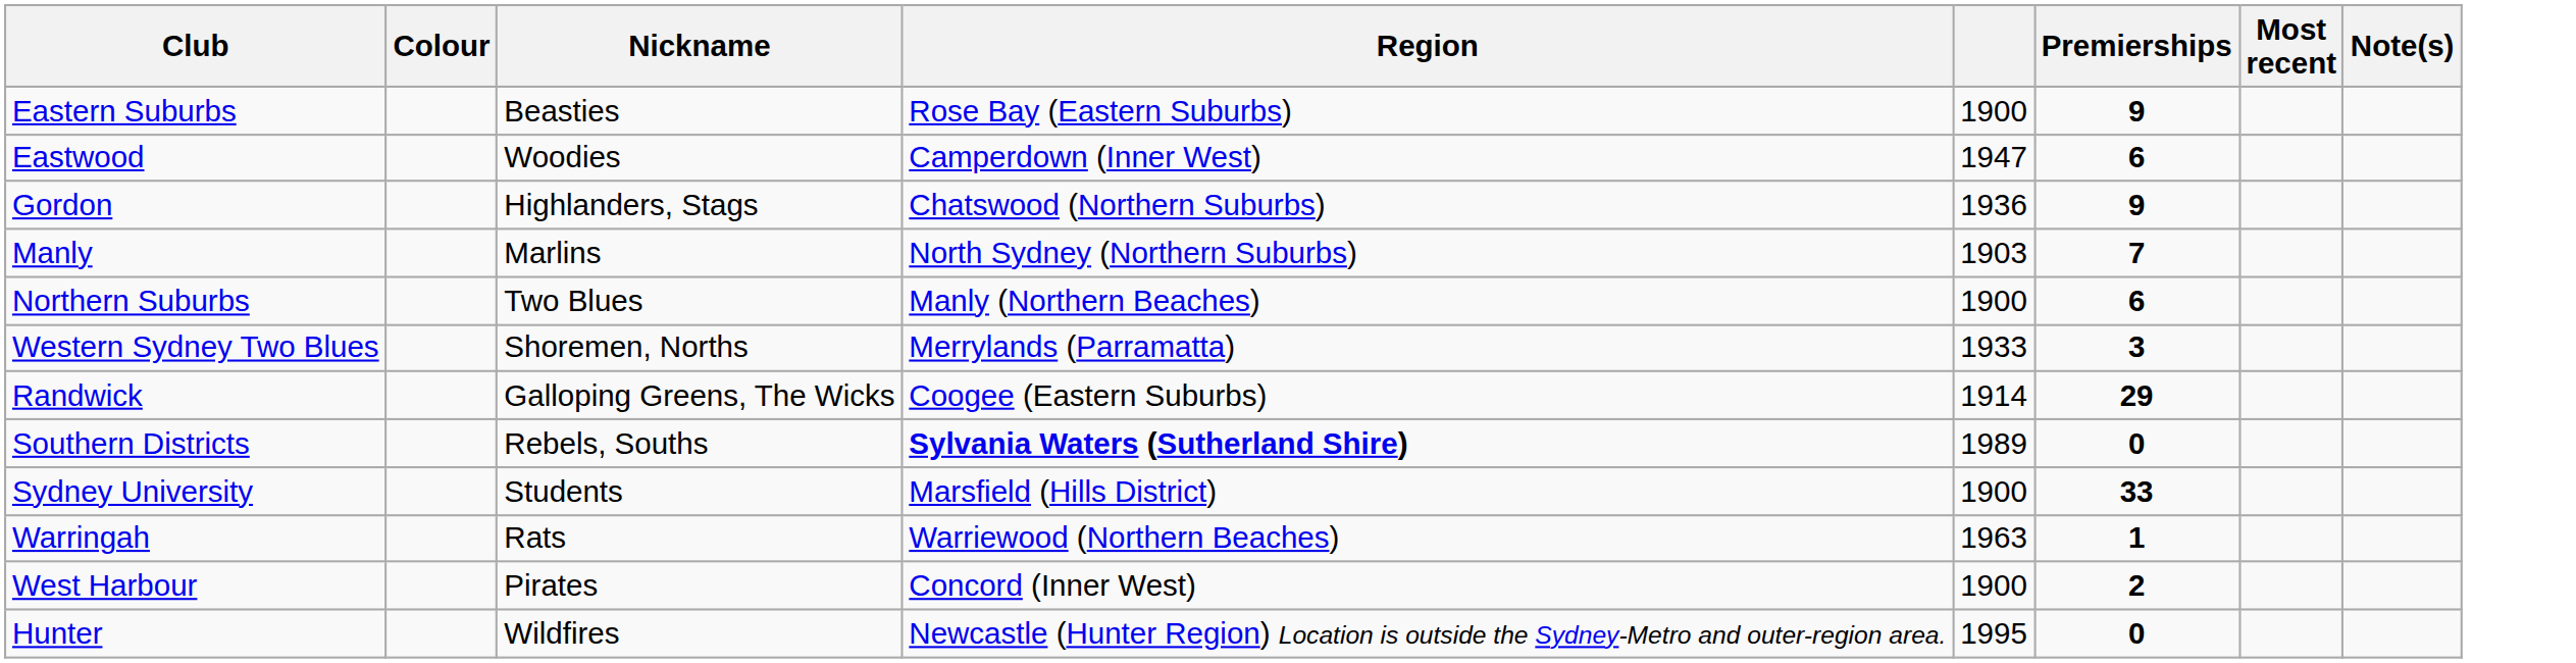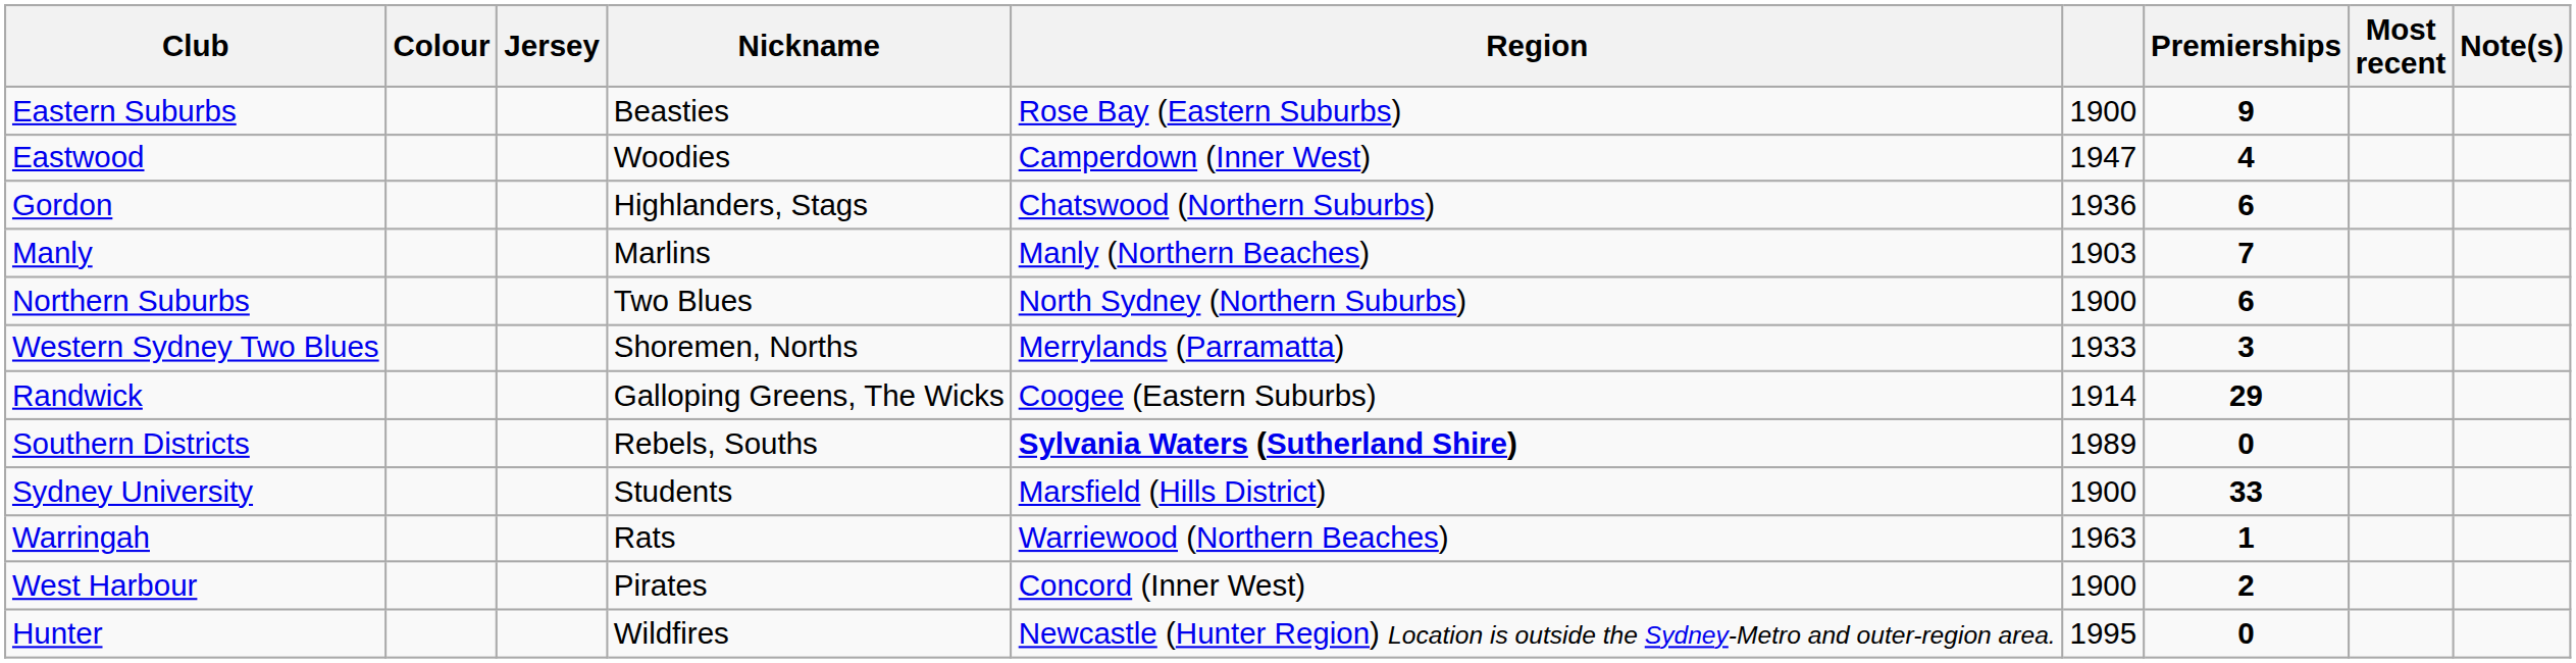 <table class="wikitable sortable" style="text-align:left;font-size:90%;">
 <tr>
 <th>Club</th>
 <th class=unsortable>Colour</th>
+<th class=unsortable>Jersey</th>
 <th>Nickname</th>
 <th>Region</th>
 <th></th>
 <th>Premierships</th>
 <th>Most<br>recent</th>
 <th>Note(s)</th>
 </tr>
 <tr>
 <td><a href='#'>Eastern Suburbs</a></td>
+<td align=center></td>
 <td align=center></td>
 <td>Beasties</td>
 <td><a href='#'>Rose Bay</a> (<a href='#'>Eastern Suburbs</a>)</td>
 <td align=center>1900</td>
 <td align=center><strong>9</strong></td>
 <td align=center></td>
 <td align=center></td>
 </tr>
 <tr>
 <td><a href='#'>Eastwood</a></td>
 <td align=center></td>
+<td align=center></td>
 <td>Woodies</td>
 <td><a href='#'>Camperdown</a> (<a href='#'>Inner West</a>)</td>
 <td align=center>1947</td>
-<td align=center><strong>6</strong></td>
+<td align=center><strong>4</strong></td>
 <td align=center></td>
 <td align=center></td>
 </tr>
 <tr>
 <td><a href='#'>Gordon</a></td>
 <td align=center></td>
+<td align=center></td>
 <td>Highlanders, Stags</td>
 <td><a href='#'>Chatswood</a> (<a href='#'>Northern Suburbs</a>)</td>
 <td align=center>1936</td>
-<td align=center><strong>9</strong></td>
+<td align=center><strong>6</strong></td>
 <td align=center></td>
 <td align=center></td>
 </tr>
 <tr>
 <td><a href='#'>Manly</a></td>
 <td align=center></td>
+<td align=center></td>
 <td>Marlins</td>
-<td><a href='#'>North Sydney</a> (<a href='#'>Northern Suburbs</a>)</td>
+<td><a href='#'>Manly</a> (<a href='#'>Northern Beaches</a>)</td>
 <td align=center>1903</td>
 <td align=center><strong>7</strong></td>
 <td align=center></td>
 <td align=center></td>
 </tr>
 <tr>
 <td><a href='#'>Northern Suburbs</a></td>
 <td align=center></td>
+<td align=center></td>
 <td>Two Blues</td>
-<td><a href='#'>Manly</a> (<a href='#'>Northern Beaches</a>)</td>
+<td><a href='#'>North Sydney</a> (<a href='#'>Northern Suburbs</a>)</td>
 <td align=center>1900</td>
 <td align=center><strong>6</strong></td>
 <td align=center></td>
 <td align=center></td>
 </tr>
 <tr>
 <td><a href='#'>Western Sydney Two Blues</a></td>
+<td align=center></td>
 <td align=center></td>
 <td>Shoremen, Norths</td>
 <td><a href='#'>Merrylands</a> (<a href='#'>Parramatta</a>)</td>
 <td align=center>1933</td>
 <td align=center><strong>3</strong></td>
 <td align=center></td>
 <td align=center></td>
 </tr>
 <tr>
 <td><a href='#'>Randwick</a></td>
 <td align=center></td>
+<td align=center></td>
 <td>Galloping Greens, The Wicks</td>
 <td><a href='#'>Coogee</a> (Eastern Suburbs)</td>
 <td align=center>1914</td>
 <td align=center><strong>29</strong></td>
 <td align=center></td>
 <td align=center></td>
 </tr>
 <tr>
 <td><a href='#'>Southern Districts</a></td>
+<td align=center></td>
 <td align=center></td>
 <td>Rebels, Souths</td>
 <td><strong><a href='#'>Sylvania Waters</a> (<a href='#'>Sutherland Shire</a>)</strong></td>
 <td align=center>1989</td>
 <td align=center><strong>0</strong></td>
 <td align=center></td>
 <td align=center></td>
 </tr>
 <tr>
 <td><a href='#'>Sydney University</a></td>
 <td align=center></td>
+<td align=center></td>
 <td>Students</td>
 <td><a href='#'>Marsfield</a> (<a href='#'>Hills District</a>)</td>
 <td align=center>1900</td>
 <td align=center><strong>33</strong></td>
 <td align=center></td>
 <td align=center></td>
 </tr>
 <tr>
 <td><a href='#'>Warringah</a></td>
+<td align=center></td>
 <td align=center></td>
 <td>Rats</td>
 <td><a href='#'>Warriewood</a> (<a href='#'>Northern Beaches</a>)</td>
 <td align=center>1963</td>
 <td align=center><strong>1</strong></td>
 <td align=center></td>
 <td align=center></td>
 </tr>
 <tr>
 <td><a href='#'>West Harbour</a></td>
 <td align=center></td>
+<td align=center></td>
 <td>Pirates</td>
 <td><a href='#'>Concord</a> (Inner West)</td>
 <td align=center>1900</td>
 <td align=center><strong>2</strong></td>
 <td align=center></td>
 <td align=center></td>
 </tr>
 <tr>
 <td><a href='#'>Hunter</a></td>
 <td align=center></td>
+<td align=center></td>
 <td>Wildfires</td>
 <td><a href='#'>Newcastle</a> (<a href='#'>Hunter Region</a>) <small><em>Location is outside the <a href='#'>Sydney</a>-Metro and outer-region area.</em></small></td>
 <td align=center>1995</td>
 <td align=center><strong>0</strong></td>
 <td align=center></td>
 <td align=center></td>
 </tr>
 </table>
